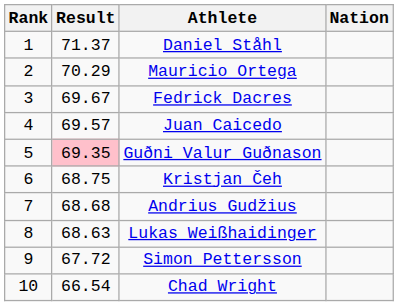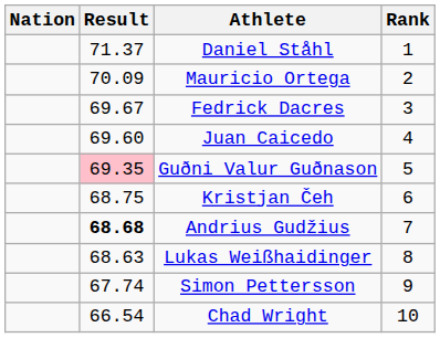 <table class="wikitable" style="text-align:center">
 <tr>
-<th>Rank</th>
+<th>Nation</th>
 <th>Result</th>
 <th>Athlete</th>
-<th>Nation</th>
+<th>Rank</th>
 </tr>
 <tr>
-<td>1</td>
+<td align=left></td>
 <td>71.37</td>
 <td><a href='#'>Daniel Ståhl</a></td>
-<td align=left></td>
+<td>1</td>
 </tr>
 <tr>
+<td align=left></td>
+<td>70.09</td>
+<td><a href='#'>Mauricio Ortega</a></td>
 <td>2</td>
-<td>70.29</td>
-<td><a href='#'>Mauricio Ortega</a></td>
-<td align=left></td>
 </tr>
 <tr>
-<td>3</td>
+<td align=left></td>
 <td>69.67</td>
 <td><a href='#'>Fedrick Dacres</a></td>
-<td align=left></td>
+<td>3</td>
 </tr>
 <tr>
+<td align=left></td>
+<td>69.60</td>
+<td><a href='#'>Juan Caicedo</a></td>
 <td>4</td>
-<td>69.57</td>
-<td><a href='#'>Juan Caicedo</a></td>
-<td align=left></td>
 </tr>
 <tr>
-<td>5</td>
+<td align=left></td>
 <td style="background: pink;">69.35</td>
 <td><a href='#'>Guðni Valur Guðnason</a></td>
-<td align=left></td>
+<td>5</td>
 </tr>
 <tr>
-<td>6</td>
+<td align=left></td>
 <td>68.75</td>
 <td><a href='#'>Kristjan Čeh</a></td>
-<td align=left></td>
+<td>6</td>
 </tr>
 <tr>
+<td align=left></td>
+<td><strong>68.68</strong></td>
+<td><a href='#'>Andrius Gudžius</a></td>
 <td>7</td>
-<td>68.68</td>
-<td><a href='#'>Andrius Gudžius</a></td>
-<td align=left></td>
 </tr>
 <tr>
-<td>8</td>
+<td align=left></td>
 <td>68.63</td>
 <td><a href='#'>Lukas Weißhaidinger</a></td>
-<td align=left></td>
+<td>8</td>
 </tr>
 <tr>
+<td align=left></td>
+<td>67.74</td>
+<td><a href='#'>Simon Pettersson</a></td>
 <td>9</td>
-<td>67.72</td>
-<td><a href='#'>Simon Pettersson</a></td>
-<td align=left></td>
 </tr>
 <tr>
-<td>10</td>
+<td align=left></td>
 <td>66.54</td>
 <td><a href='#'>Chad Wright</a></td>
-<td align=left></td>
+<td>10</td>
 </tr>
 </table>
